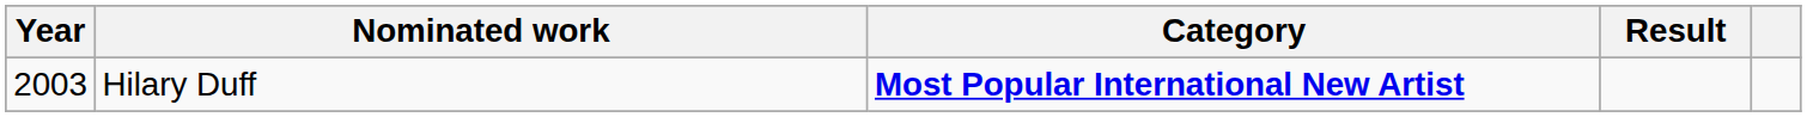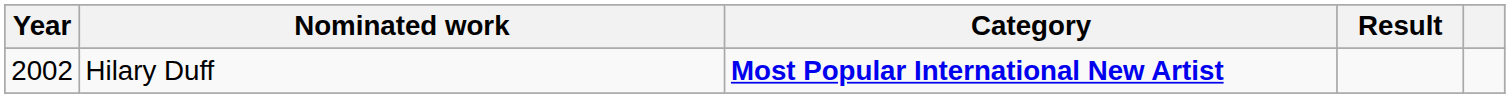 <table class="wikitable sortable">
 <tr>
 <th scope="col" style="width:1em;">Year</th>
 <th scope="col" style="width:39em;">Nominated work</th>
 <th scope="col" style="width:36em;">Category</th>
 <th scope="col" style="width:5em;">Result</th>
 <th scope="col" style="width:2em;" class="unsortable"></th>
 </tr>
 <tr>
-<td>2003</td>
+<td>2002</td>
 <td>Hilary Duff</td>
 <td><strong><a href='#'>Most Popular International New Artist</a></strong></td>
 <td></td>
 <td style="text-align:center;"></td>
 </tr>
 </table>
